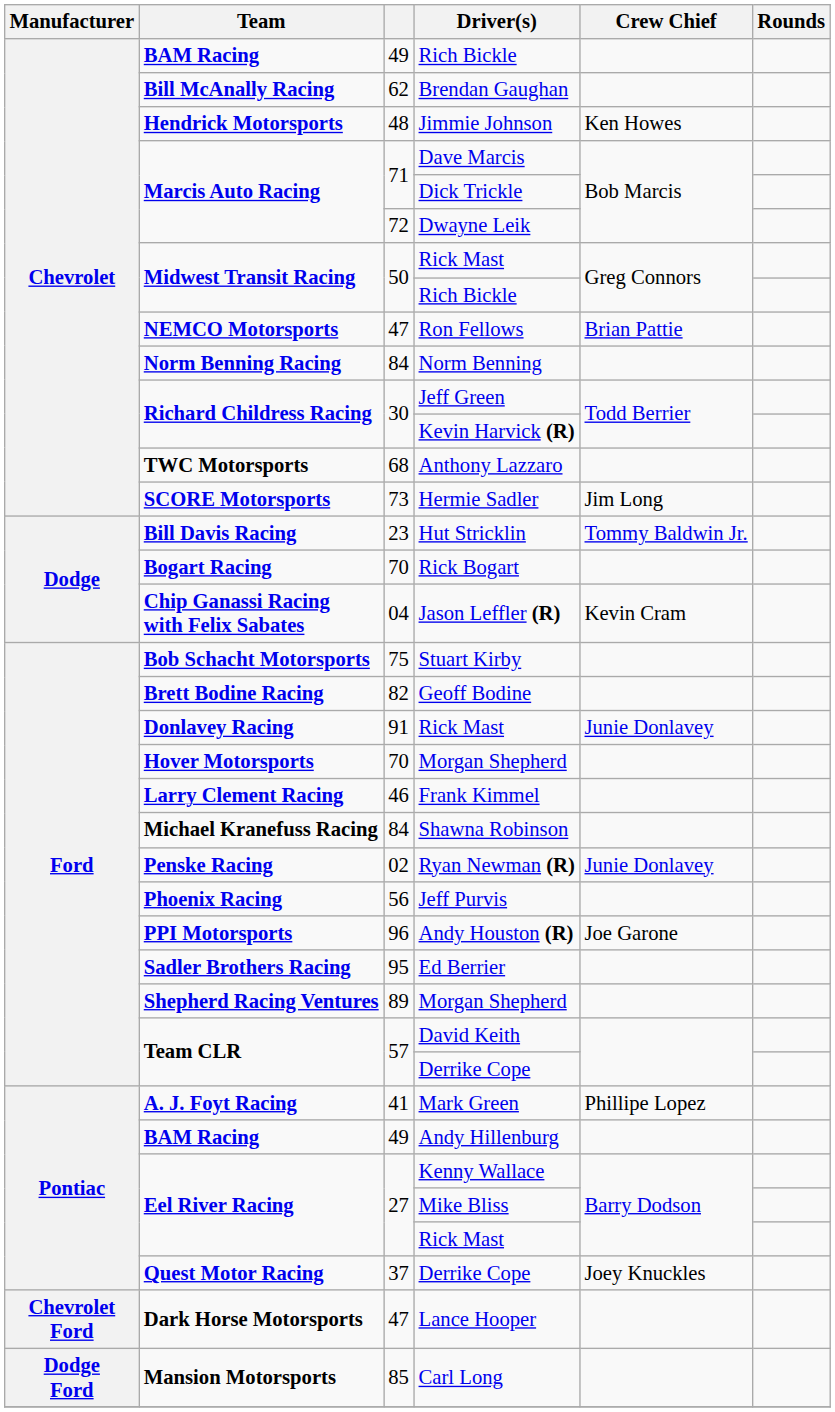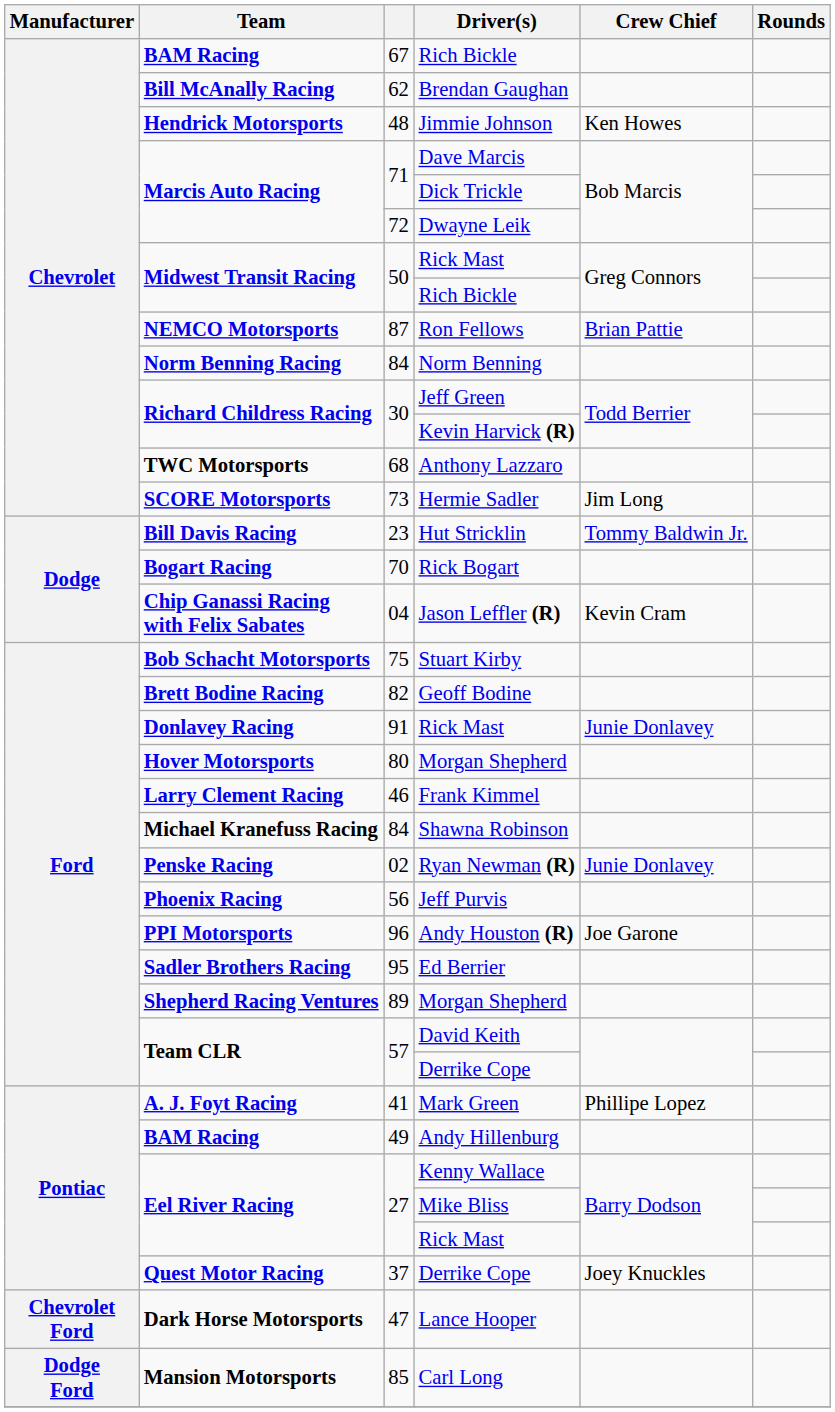 <table class="wikitable" style="font-size: 95%;">
 <tr>
 <th>Manufacturer</th>
 <th>Team</th>
 <th></th>
 <th>Driver(s)</th>
 <th>Crew Chief</th>
 <th>Rounds</th>
 </tr>
 <tr>
 <th rowspan=14><a href='#'>Chevrolet</a></th>
 <td><strong><a href='#'>BAM Racing</a></strong></td>
-<td>49</td>
+<td>67</td>
 <td><a href='#'>Rich Bickle</a></td>
 <td></td>
 <td></td>
 </tr>
 <tr>
 <td><strong><a href='#'>Bill McAnally Racing</a></strong></td>
 <td>62</td>
 <td><a href='#'>Brendan Gaughan</a></td>
 <td></td>
 <td></td>
 </tr>
 <tr>
 <td><strong><a href='#'>Hendrick Motorsports</a></strong></td>
 <td>48</td>
 <td><a href='#'>Jimmie Johnson</a></td>
 <td>Ken Howes</td>
 <td></td>
 </tr>
 <tr>
 <td rowspan=3><strong><a href='#'>Marcis Auto Racing</a></strong></td>
 <td rowspan=2>71</td>
 <td><a href='#'>Dave Marcis</a></td>
 <td rowspan=3>Bob Marcis</td>
 <td></td>
 </tr>
 <tr>
 <td><a href='#'>Dick Trickle</a></td>
 <td></td>
 </tr>
 <tr>
 <td>72</td>
 <td><a href='#'>Dwayne Leik</a></td>
 <td></td>
 </tr>
 <tr>
 <td rowspan=2><strong><a href='#'>Midwest Transit Racing</a></strong></td>
 <td rowspan=2>50</td>
 <td><a href='#'>Rick Mast</a></td>
 <td rowspan=2>Greg Connors</td>
 <td></td>
 </tr>
 <tr>
 <td><a href='#'>Rich Bickle</a></td>
 <td></td>
 </tr>
 <tr>
 <td><strong><a href='#'>NEMCO Motorsports</a></strong></td>
-<td>47</td>
+<td>87</td>
 <td><a href='#'>Ron Fellows</a></td>
 <td><a href='#'>Brian Pattie</a></td>
 <td></td>
 </tr>
 <tr>
 <td><strong><a href='#'>Norm Benning Racing</a></strong></td>
 <td>84</td>
 <td><a href='#'>Norm Benning</a></td>
 <td></td>
 <td></td>
 </tr>
 <tr>
 <td rowspan=2><strong><a href='#'>Richard Childress Racing</a></strong></td>
 <td rowspan=2>30</td>
 <td><a href='#'>Jeff Green</a></td>
 <td rowspan=2><a href='#'>Todd Berrier</a></td>
 <td></td>
 </tr>
 <tr>
 <td><a href='#'>Kevin Harvick</a> <strong>(R)</strong></td>
 <td></td>
 </tr>
 <tr>
 <td><strong>TWC Motorsports</strong></td>
 <td>68</td>
 <td><a href='#'>Anthony Lazzaro</a></td>
 <td></td>
 <td></td>
 </tr>
 <tr>
 <td><strong><a href='#'>SCORE Motorsports</a></strong></td>
 <td>73</td>
 <td><a href='#'>Hermie Sadler</a></td>
 <td>Jim Long</td>
 <td></td>
 </tr>
 <tr>
 <th rowspan=3><a href='#'>Dodge</a></th>
 <td><strong><a href='#'>Bill Davis Racing</a></strong></td>
 <td>23</td>
 <td><a href='#'>Hut Stricklin</a></td>
 <td><a href='#'>Tommy Baldwin Jr.</a></td>
 <td></td>
 </tr>
 <tr>
 <td><strong><a href='#'>Bogart Racing</a></strong></td>
 <td>70</td>
 <td><a href='#'>Rick Bogart</a></td>
 <td></td>
 <td></td>
 </tr>
 <tr>
 <td><strong><a href='#'>Chip Ganassi Racing<br>with Felix Sabates</a></strong></td>
 <td>04</td>
 <td><a href='#'>Jason Leffler</a> <strong>(R)</strong></td>
 <td>Kevin Cram</td>
 <td></td>
 </tr>
 <tr>
 <th rowspan="13"><a href='#'>Ford</a></th>
 <td><strong><a href='#'>Bob Schacht Motorsports</a></strong></td>
 <td>75</td>
 <td><a href='#'>Stuart Kirby</a></td>
 <td></td>
 <td></td>
 </tr>
 <tr>
 <td><strong><a href='#'>Brett Bodine Racing</a></strong></td>
 <td>82</td>
 <td><a href='#'>Geoff Bodine</a></td>
 <td></td>
 <td></td>
 </tr>
 <tr>
 <td><strong><a href='#'>Donlavey Racing</a></strong></td>
 <td>91</td>
 <td><a href='#'>Rick Mast</a></td>
 <td><a href='#'>Junie Donlavey</a></td>
 <td></td>
 </tr>
 <tr>
 <td><strong><a href='#'>Hover Motorsports</a></strong></td>
-<td>70</td>
+<td>80</td>
 <td><a href='#'>Morgan Shepherd</a></td>
 <td></td>
 <td></td>
 </tr>
 <tr>
 <td><strong><a href='#'>Larry Clement Racing</a></strong></td>
 <td>46</td>
 <td><a href='#'>Frank Kimmel</a></td>
 <td></td>
 <td></td>
 </tr>
 <tr>
 <td><strong>Michael Kranefuss Racing</strong></td>
 <td>84</td>
 <td><a href='#'>Shawna Robinson</a></td>
 <td></td>
 <td></td>
 </tr>
 <tr>
 <td><strong><a href='#'>Penske Racing</a></strong></td>
 <td>02</td>
 <td><a href='#'>Ryan Newman</a> <strong>(R)</strong></td>
 <td><a href='#'>Junie Donlavey</a></td>
 <td></td>
 </tr>
 <tr>
 <td><strong><a href='#'>Phoenix Racing</a></strong></td>
 <td>56</td>
 <td><a href='#'>Jeff Purvis</a></td>
 <td></td>
 <td></td>
 </tr>
 <tr>
 <td><strong><a href='#'>PPI Motorsports</a></strong></td>
 <td>96</td>
 <td><a href='#'>Andy Houston</a>  <strong>(R)</strong></td>
 <td>Joe Garone</td>
 <td></td>
 </tr>
 <tr>
 <td><strong><a href='#'>Sadler Brothers Racing</a></strong></td>
 <td>95</td>
 <td><a href='#'>Ed Berrier</a></td>
 <td></td>
 <td></td>
 </tr>
 <tr>
 <td><strong><a href='#'>Shepherd Racing Ventures</a></strong></td>
 <td>89</td>
 <td><a href='#'>Morgan Shepherd</a></td>
 <td></td>
 <td></td>
 </tr>
 <tr>
 <td rowspan=2><strong>Team CLR</strong></td>
 <td rowspan=2>57</td>
 <td><a href='#'>David Keith</a></td>
 <td rowspan=2></td>
 <td></td>
 </tr>
 <tr>
 <td><a href='#'>Derrike Cope</a></td>
 <td></td>
 </tr>
 <tr>
 <th rowspan=6><a href='#'>Pontiac</a></th>
 <td><strong><a href='#'>A. J. Foyt Racing</a></strong></td>
 <td>41</td>
 <td><a href='#'>Mark Green</a></td>
 <td>Phillipe Lopez</td>
 <td></td>
 </tr>
 <tr>
 <td><strong><a href='#'>BAM Racing</a></strong></td>
 <td>49</td>
 <td><a href='#'>Andy Hillenburg</a></td>
 <td></td>
 <td></td>
 </tr>
 <tr>
 <td rowspan=3><strong><a href='#'>Eel River Racing</a></strong></td>
 <td rowspan=3>27</td>
 <td><a href='#'>Kenny Wallace</a></td>
 <td rowspan=3><a href='#'>Barry Dodson</a></td>
 <td></td>
 </tr>
 <tr>
 <td><a href='#'>Mike Bliss</a></td>
 <td></td>
 </tr>
 <tr>
 <td><a href='#'>Rick Mast</a></td>
 <td></td>
 </tr>
 <tr>
 <td><strong><a href='#'>Quest Motor Racing</a></strong></td>
 <td>37</td>
 <td><a href='#'>Derrike Cope</a></td>
 <td>Joey Knuckles</td>
 <td></td>
 </tr>
 <tr>
 <th><a href='#'>Chevrolet</a> <br> <a href='#'>Ford</a></th>
 <td><strong>Dark Horse Motorsports</strong></td>
 <td>47</td>
 <td><a href='#'>Lance Hooper</a></td>
 <td></td>
 <td></td>
 </tr>
 <tr>
 <th><a href='#'>Dodge</a> <br> <a href='#'>Ford</a></th>
 <td><strong>Mansion Motorsports</strong></td>
 <td>85</td>
 <td><a href='#'>Carl Long</a></td>
 <td></td>
 <td></td>
 </tr>
 <tr>
 </tr>
 </table>
